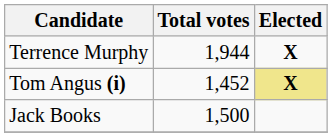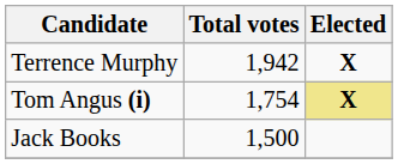 <table class="wikitable">
 <tr bgcolor="#EEEEEE">
 <th align="left">Candidate</th>
 <th align="right">Total votes</th>
 <th align="right">Elected</th>
 </tr>
 <tr>
 <td align="left">Terrence Murphy</td>
-<td align="right">1,944</td>
+<td align="right">1,942</td>
 <td align="center"><strong>X</strong></td>
 </tr>
 <tr>
 <td align="left">Tom Angus <strong>(i)</strong></td>
-<td align="right">1,452</td>
+<td align="right">1,754</td>
 <td align="center" style="background: khaki;"><strong>X</strong></td>
 </tr>
 <tr>
 <td align="left">Jack Books</td>
 <td align="right">1,500</td>
 <td align="right"></td>
 </tr>
 <tr>
 </tr>
 </table>
